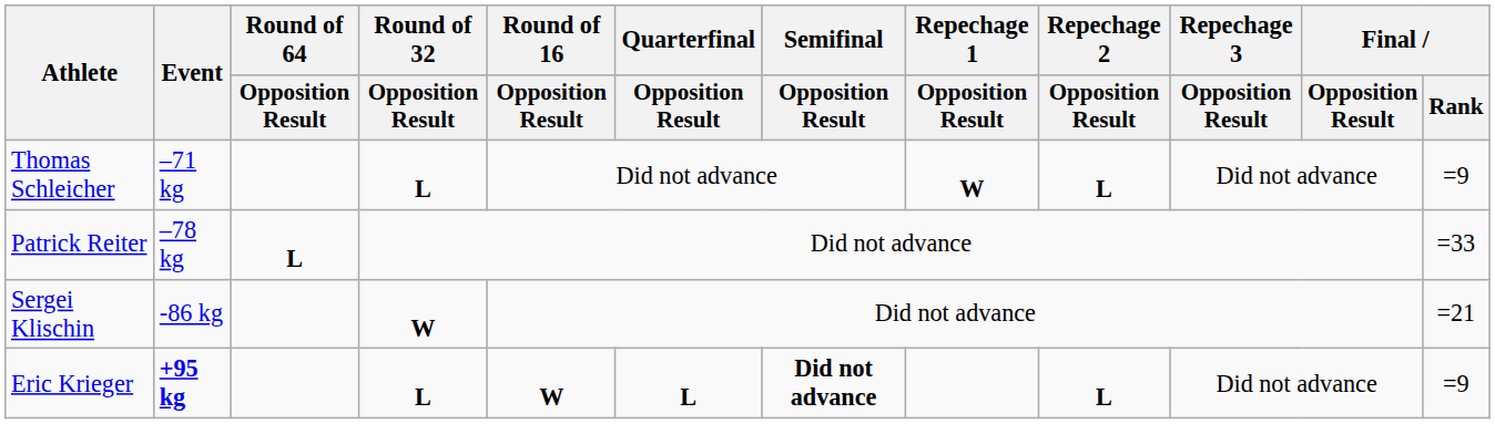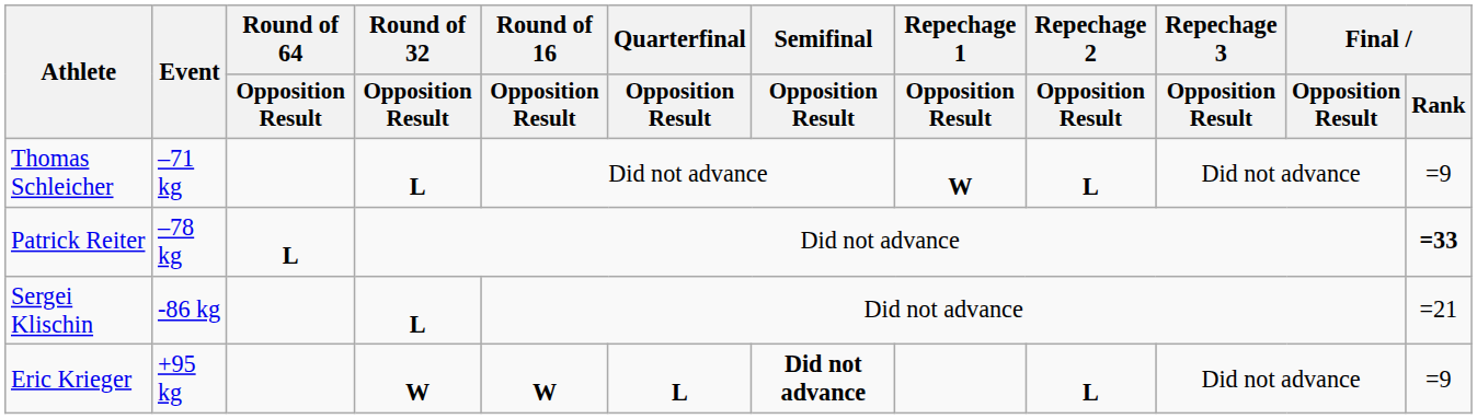 <table class=wikitable style=font-size:90%;text-align:center>
 <tr>
 <th rowspan=2>Athlete</th>
 <th rowspan=2>Event</th>
 <th>Round of 64</th>
 <th>Round of 32</th>
 <th>Round of 16</th>
 <th>Quarterfinal</th>
 <th>Semifinal</th>
 <th>Repechage 1</th>
 <th>Repechage 2</th>
 <th>Repechage 3</th>
 <th colspan=2>Final / </th>
 </tr>
 <tr style=font-size:95%>
 <th>Opposition<br>Result</th>
 <th>Opposition<br>Result</th>
 <th>Opposition<br>Result</th>
 <th>Opposition<br>Result</th>
 <th>Opposition<br>Result</th>
 <th>Opposition<br>Result</th>
 <th>Opposition<br>Result</th>
 <th>Opposition<br>Result</th>
 <th>Opposition<br>Result</th>
 <th>Rank</th>
 </tr>
 <tr>
 <td align=left><a href='#'>Thomas Schleicher</a></td>
 <td align=left><a href='#'>–71 kg</a></td>
 <td></td>
 <td><br><strong>L</strong></td>
 <td colspan=3>Did not advance</td>
 <td><br><strong>W</strong></td>
 <td><br><strong>L</strong></td>
 <td colspan=2>Did not advance</td>
 <td>=9</td>
 </tr>
 <tr>
 <td align=left><a href='#'>Patrick Reiter</a></td>
 <td align=left><a href='#'>–78 kg</a></td>
 <td><br><strong>L</strong></td>
 <td colspan=8>Did not advance</td>
-<td>=33</td>
+<td><strong>=33</strong></td>
 </tr>
 <tr>
 <td align=left><a href='#'>Sergei Klischin</a></td>
 <td align=left><a href='#'>-86 kg</a></td>
 <td></td>
-<td><br><strong>W</strong></td>
+<td><br><strong>L</strong></td>
 <td colspan=7>Did not advance</td>
 <td>=21</td>
 </tr>
 <tr>
 <td align=left><a href='#'>Eric Krieger</a></td>
-<td align=left><strong><a href='#'>+95 kg</a></strong></td>
+<td align=left><a href='#'>+95 kg</a></td>
 <td></td>
-<td><br><strong>L</strong></td>
+<td><br><strong>W</strong></td>
 <td><br><strong>W</strong></td>
 <td><br><strong>L</strong></td>
 <td><strong>Did not advance</strong></td>
 <td></td>
 <td><br><strong>L</strong></td>
 <td colspan=2>Did not advance</td>
 <td>=9</td>
 </tr>
 </table>
